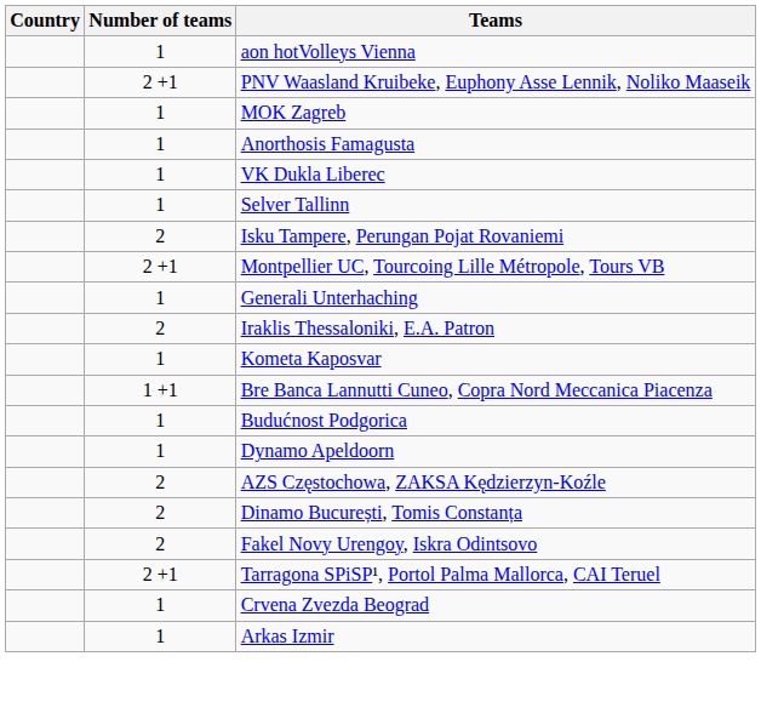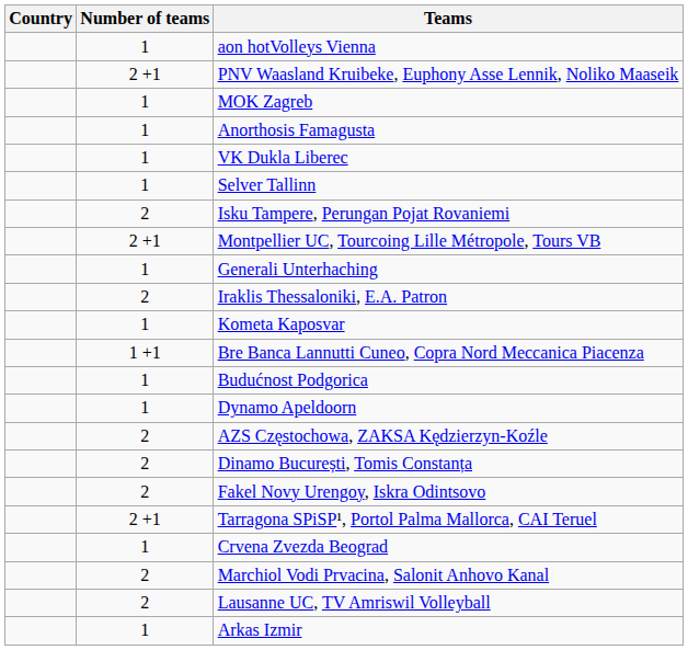 <table class="wikitable sortable" style="text-align:left">
 <tr>
 <th>Country</th>
 <th>Number of teams</th>
 <th>Teams</th>
 </tr>
 <tr>
 <td></td>
 <td align="center">1</td>
 <td><a href='#'>aon hotVolleys Vienna</a></td>
 </tr>
 <tr>
 <td></td>
 <td align="center">2 +1</td>
 <td><a href='#'>PNV Waasland Kruibeke</a>, <a href='#'>Euphony Asse Lennik</a>, <a href='#'>Noliko Maaseik</a></td>
 </tr>
 <tr>
 <td></td>
 <td align="center">1</td>
 <td><a href='#'>MOK Zagreb</a></td>
 </tr>
 <tr>
 <td></td>
 <td align="center">1</td>
 <td><a href='#'>Anorthosis Famagusta</a></td>
 </tr>
 <tr>
 <td></td>
 <td align="center">1</td>
 <td><a href='#'>VK Dukla Liberec</a></td>
 </tr>
 <tr>
 <td></td>
 <td align="center">1</td>
 <td><a href='#'>Selver Tallinn</a></td>
 </tr>
 <tr>
 <td></td>
 <td align="center">2</td>
 <td><a href='#'>Isku Tampere</a>, <a href='#'>Perungan Pojat Rovaniemi</a></td>
 </tr>
 <tr>
 <td></td>
 <td align="center">2 +1</td>
 <td><a href='#'>Montpellier UC</a>, <a href='#'>Tourcoing Lille Métropole</a>, <a href='#'>Tours VB</a></td>
 </tr>
 <tr>
 <td></td>
 <td align="center">1</td>
 <td><a href='#'>Generali Unterhaching</a></td>
 </tr>
 <tr>
 <td></td>
 <td align="center">2</td>
 <td><a href='#'>Iraklis Thessaloniki</a>, <a href='#'>E.A. Patron</a></td>
 </tr>
 <tr>
 <td></td>
 <td align="center">1</td>
 <td><a href='#'>Kometa Kaposvar</a></td>
 </tr>
 <tr>
 <td></td>
 <td align="center">1 +1</td>
 <td><a href='#'>Bre Banca Lannutti Cuneo</a>, <a href='#'>Copra Nord Meccanica Piacenza</a></td>
 </tr>
 <tr>
 <td></td>
 <td align="center">1</td>
 <td><a href='#'>Budućnost Podgorica</a></td>
 </tr>
 <tr>
 <td></td>
 <td align="center">1</td>
 <td><a href='#'>Dynamo Apeldoorn</a></td>
 </tr>
 <tr>
 <td></td>
 <td align="center">2</td>
 <td><a href='#'>AZS Częstochowa</a>, <a href='#'>ZAKSA Kędzierzyn-Koźle</a></td>
 </tr>
 <tr>
 <td></td>
 <td align="center">2</td>
 <td><a href='#'>Dinamo București</a>, <a href='#'>Tomis Constanța</a></td>
 </tr>
 <tr>
 <td></td>
 <td align="center">2</td>
 <td><a href='#'>Fakel Novy Urengoy</a>, <a href='#'>Iskra Odintsovo</a></td>
 </tr>
 <tr>
 <td></td>
 <td align="center">2 +1</td>
 <td><a href='#'>Tarragona SPiSP</a>¹, <a href='#'>Portol Palma Mallorca</a>, <a href='#'>CAI Teruel</a></td>
 </tr>
 <tr>
 <td></td>
 <td align="center">1</td>
 <td><a href='#'>Crvena Zvezda Beograd</a></td>
 </tr>
 <tr>
 <td></td>
+<td align="center">2</td>
+<td><a href='#'>Marchiol Vodi Prvacina</a>, <a href='#'>Salonit Anhovo Kanal</a></td>
+</tr>
+<tr>
+<td></td>
+<td align="center">2</td>
+<td><a href='#'>Lausanne UC</a>, <a href='#'>TV Amriswil Volleyball</a></td>
+</tr>
+<tr>
+<td></td>
 <td align="center">1</td>
 <td><a href='#'>Arkas Izmir</a></td>
 </tr>
 <tr>
 </tr>
 </table>
